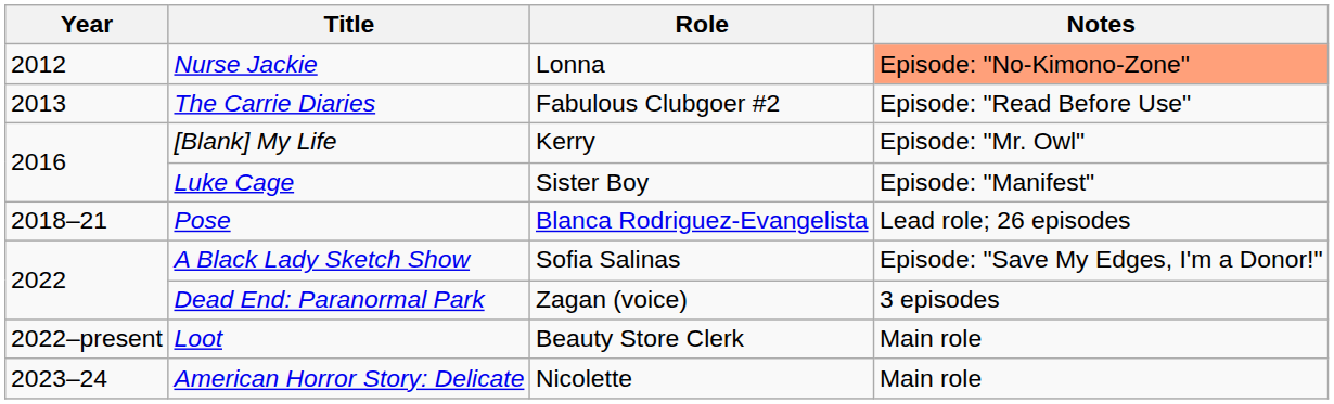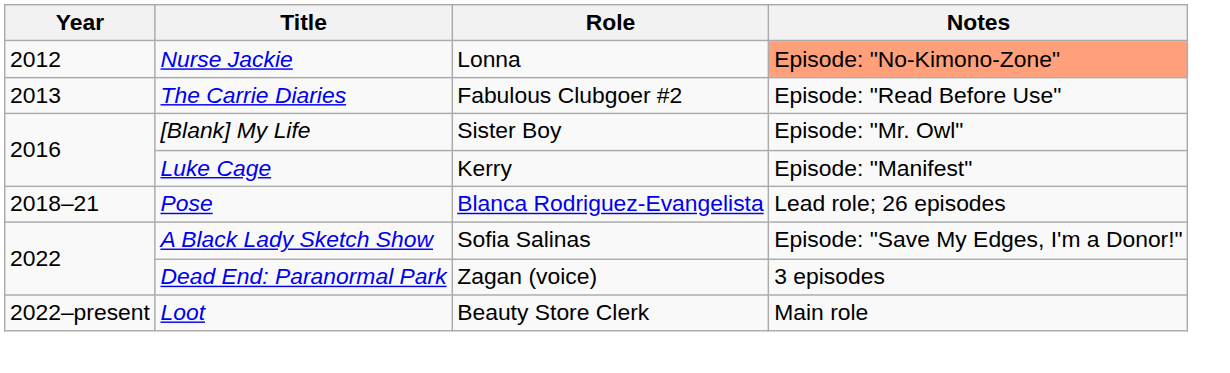 <table class="wikitable sortable">
 <tr>
 <th>Year</th>
 <th>Title</th>
 <th>Role</th>
 <th class="unsortable">Notes</th>
 </tr>
 <tr>
 <td>2012</td>
 <td><em><a href='#'>Nurse Jackie</a></em></td>
 <td>Lonna</td>
 <td style="background: lightsalmon;">Episode: "No-Kimono-Zone"</td>
 </tr>
 <tr>
 <td>2013</td>
 <td><em><a href='#'>The Carrie Diaries</a></em></td>
 <td>Fabulous Clubgoer #2</td>
 <td>Episode: "Read Before Use"</td>
 </tr>
 <tr>
 <td rowspan="2">2016</td>
 <td><em>[Blank] My Life</em></td>
-<td>Kerry</td>
+<td>Sister Boy</td>
 <td>Episode: "Mr. Owl"</td>
 </tr>
 <tr>
 <td><em><a href='#'>Luke Cage</a></em></td>
-<td>Sister Boy</td>
+<td>Kerry</td>
 <td>Episode: "Manifest"</td>
 </tr>
 <tr>
 <td>2018–21</td>
 <td><em><a href='#'>Pose</a></em></td>
 <td><a href='#'>Blanca Rodriguez-Evangelista</a></td>
 <td>Lead role; 26 episodes</td>
 </tr>
 <tr>
 <td rowspan="2">2022</td>
 <td><em><a href='#'>A Black Lady Sketch Show</a></em></td>
 <td>Sofia Salinas</td>
 <td>Episode: "Save My Edges, I'm a Donor!"</td>
 </tr>
 <tr>
 <td><em><a href='#'>Dead End: Paranormal Park</a></em></td>
 <td>Zagan (voice)</td>
 <td>3 episodes</td>
 </tr>
 <tr>
 <td>2022–present</td>
 <td><em><a href='#'>Loot</a></em></td>
 <td>Beauty Store Clerk</td>
 <td>Main role</td>
 </tr>
-<tr>
-<td>2023–24</td>
-<td><em><a href='#'>American Horror Story: Delicate</a></em></td>
-<td>Nicolette</td>
-<td>Main role</td>
-</tr>
 </table>
